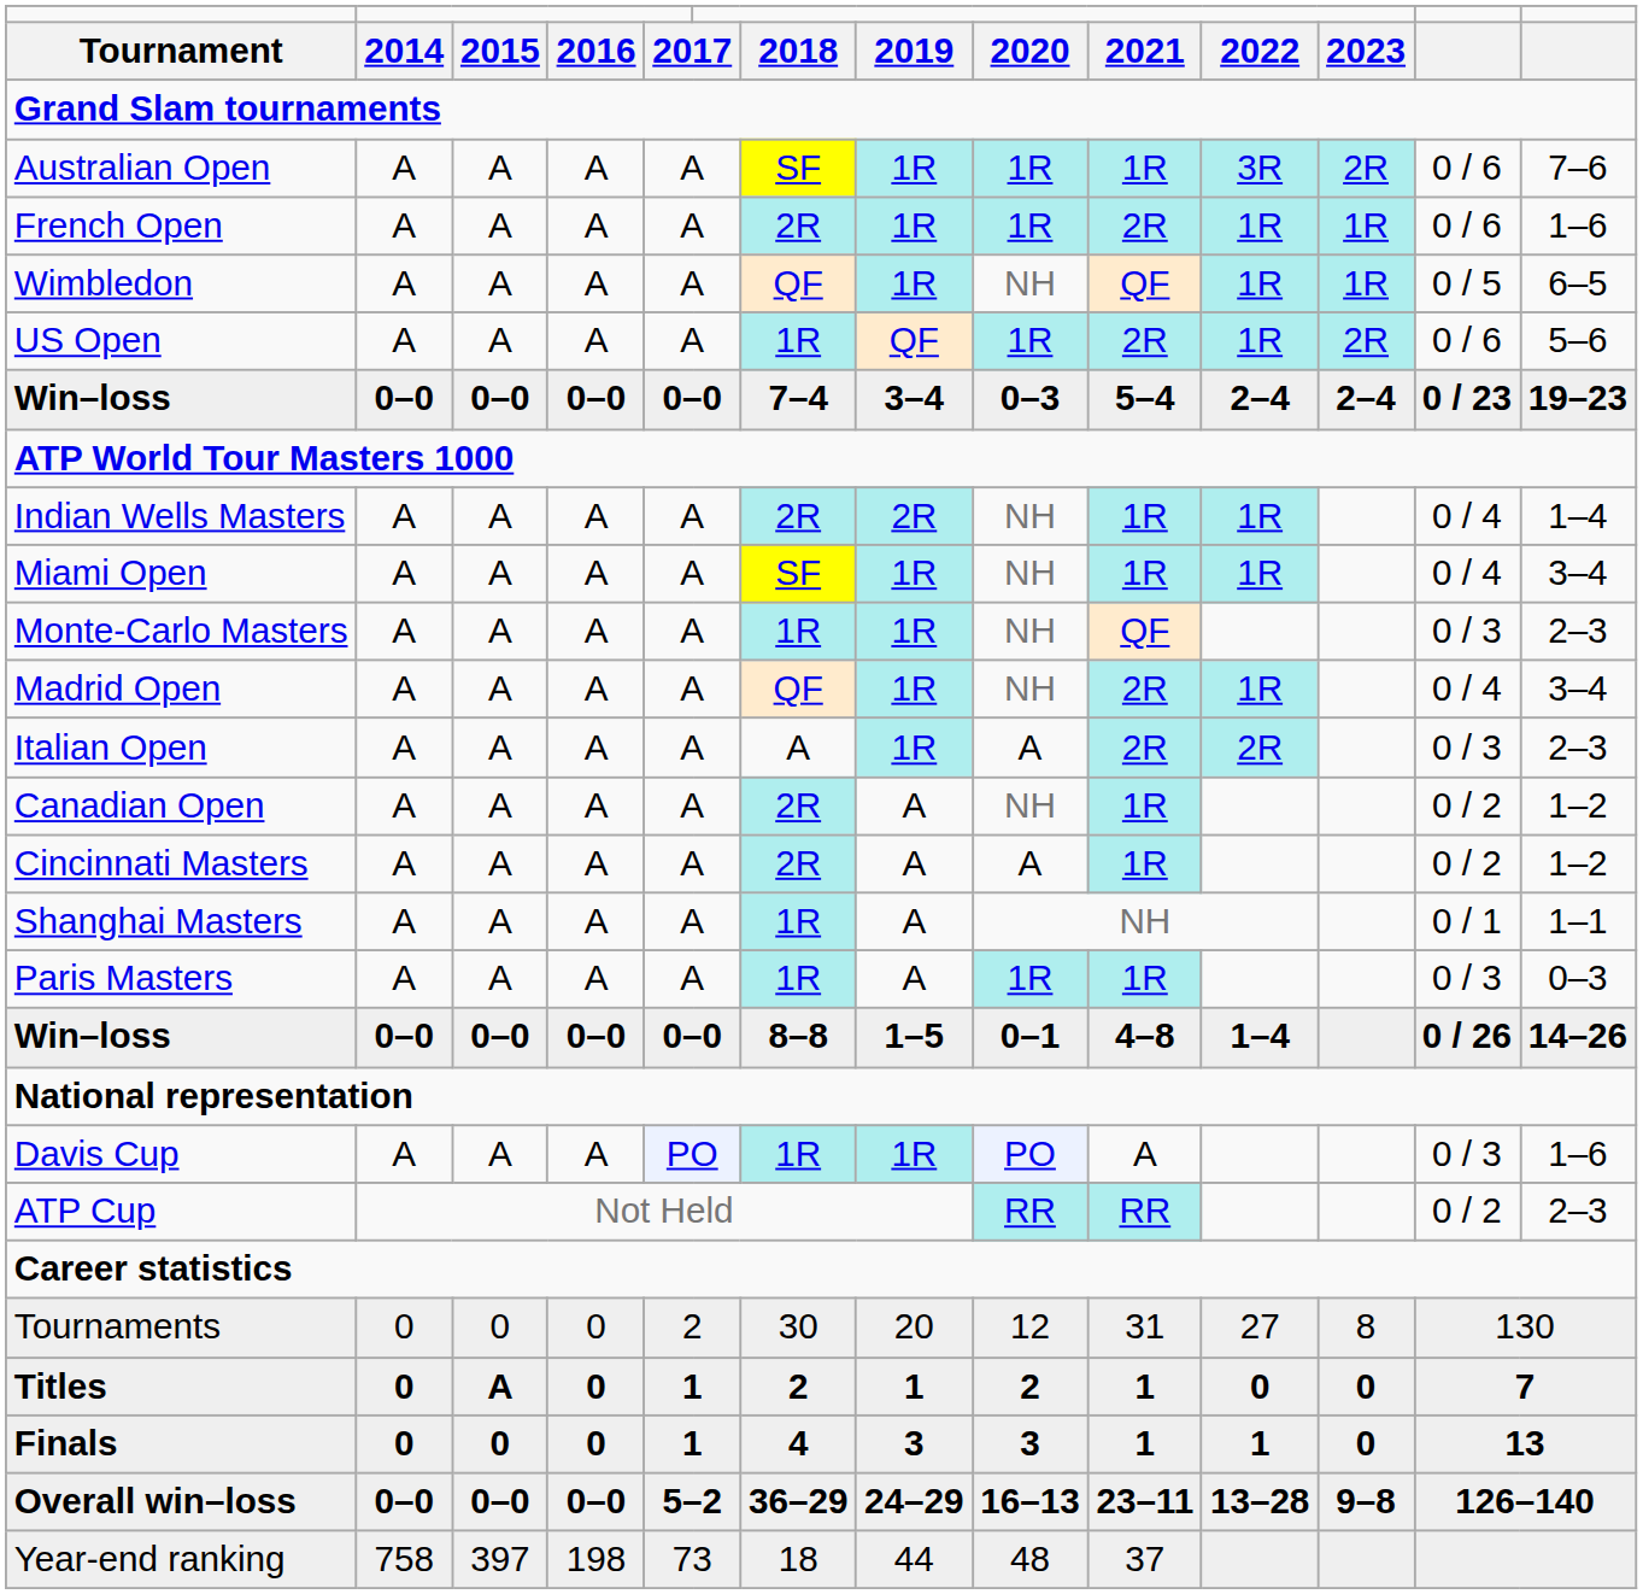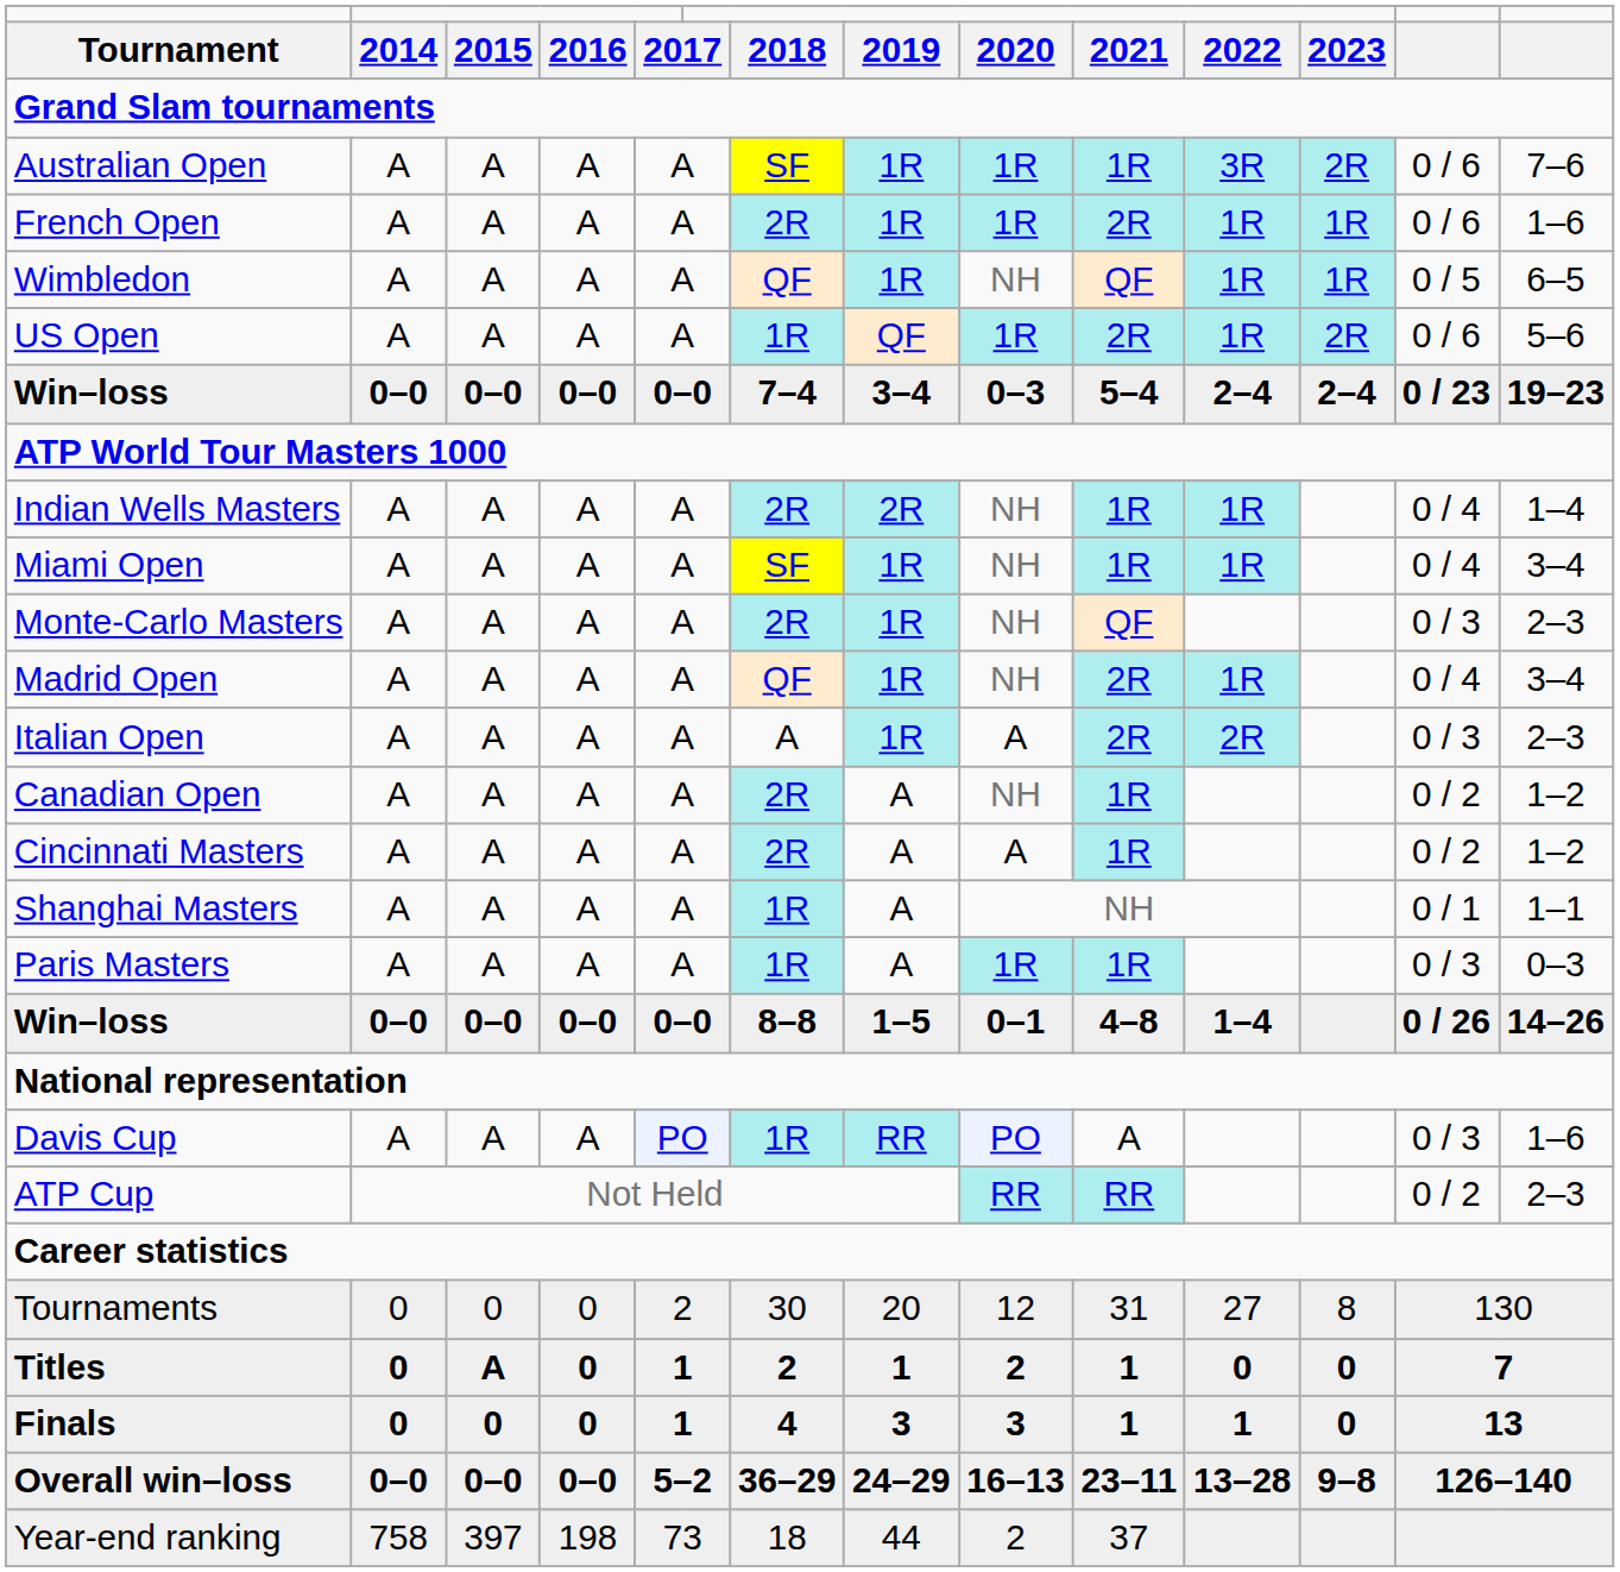 <table class=wikitable style=text-align:center;font-size:97%>
 <tr>
 <td></td>
 <td colspan=4></td>
 <td colspan="7"></td>
 <td></td>
 <td colspan="2"></td>
 </tr>
 <tr>
 <th>Tournament</th>
 <th><a href='#'>2014</a></th>
 <th><a href='#'>2015</a></th>
 <th><a href='#'>2016</a></th>
 <th colspan=2><a href='#'>2017</a></th>
 <th><a href='#'>2018</a></th>
 <th><a href='#'>2019</a></th>
 <th><a href='#'>2020</a></th>
 <th><a href='#'>2021</a></th>
 <th><a href='#'>2022</a></th>
 <th><a href='#'>2023</a></th>
 <th></th>
 <th></th>
 </tr>
 <tr>
 <td colspan="14" style="text-align:left"><strong><a href='#'>Grand Slam tournaments</a></strong></td>
 </tr>
 <tr>
 <td align=left><a href='#'>Australian Open</a></td>
 <td>A</td>
 <td>A</td>
 <td>A</td>
 <td colspan=2>A</td>
 <td bgcolor=yellow><a href='#'>SF</a></td>
 <td bgcolor=afeeee><a href='#'>1R</a></td>
 <td bgcolor=afeeee><a href='#'>1R</a></td>
 <td bgcolor=afeeee><a href='#'>1R</a></td>
 <td bgcolor=afeeee><a href='#'>3R</a></td>
 <td bgcolor=afeeee><a href='#'>2R</a></td>
 <td>0 / 6</td>
 <td>7–6</td>
 </tr>
 <tr>
 <td align=left><a href='#'>French Open</a></td>
 <td>A</td>
 <td>A</td>
 <td>A</td>
 <td colspan=2>A</td>
 <td bgcolor=afeeee><a href='#'>2R</a></td>
 <td bgcolor=afeeee><a href='#'>1R</a></td>
 <td bgcolor=afeeee><a href='#'>1R</a></td>
 <td bgcolor=afeeee><a href='#'>2R</a></td>
 <td bgcolor=afeeee><a href='#'>1R</a></td>
 <td bgcolor=afeeee><a href='#'>1R</a></td>
 <td>0 / 6</td>
 <td>1–6</td>
 </tr>
 <tr>
 <td align=left><a href='#'>Wimbledon</a></td>
 <td>A</td>
 <td>A</td>
 <td>A</td>
 <td colspan=2>A</td>
 <td bgcolor=ffebcd><a href='#'>QF</a></td>
 <td bgcolor=afeeee><a href='#'>1R</a></td>
 <td style=color:#767676>NH</td>
 <td bgcolor=ffebcd><a href='#'>QF</a></td>
 <td bgcolor=afeeee><a href='#'>1R</a></td>
 <td bgcolor=afeeee><a href='#'>1R</a></td>
 <td>0 / 5</td>
 <td>6–5</td>
 </tr>
 <tr>
 <td align=left><a href='#'>US Open</a></td>
 <td>A</td>
 <td>A</td>
 <td>A</td>
 <td colspan=2>A</td>
 <td bgcolor=afeeee><a href='#'>1R</a></td>
 <td bgcolor=ffebcd><a href='#'>QF</a></td>
 <td bgcolor=afeeee><a href='#'>1R</a></td>
 <td bgcolor=afeeee><a href='#'>2R</a></td>
 <td bgcolor=afeeee><a href='#'>1R</a></td>
 <td bgcolor=afeeee><a href='#'>2R</a></td>
 <td>0 / 6</td>
 <td>5–6</td>
 </tr>
 <tr style=font-weight:bold;background:#efefef>
 <td style=text-align:left>Win–loss</td>
 <td>0–0</td>
 <td>0–0</td>
 <td>0–0</td>
 <td colspan=2>0–0</td>
 <td>7–4</td>
 <td>3–4</td>
 <td>0–3</td>
 <td>5–4</td>
 <td>2–4</td>
 <td>2–4</td>
 <td>0 / 23</td>
 <td>19–23</td>
 </tr>
 <tr>
 <td colspan="14" style="text-align:left"><strong><a href='#'>ATP World Tour Masters 1000</a></strong></td>
 </tr>
 <tr>
 <td align=left><a href='#'>Indian Wells Masters</a></td>
 <td>A</td>
 <td>A</td>
 <td>A</td>
 <td colspan=2>A</td>
 <td bgcolor=afeeee><a href='#'>2R</a></td>
 <td bgcolor=afeeee><a href='#'>2R</a></td>
 <td style=color:#767676>NH</td>
 <td bgcolor=afeeee><a href='#'>1R</a></td>
 <td bgcolor=afeeee><a href='#'>1R</a></td>
 <td></td>
 <td>0 / 4</td>
 <td>1–4</td>
 </tr>
 <tr>
 <td align=left><a href='#'>Miami Open</a></td>
 <td>A</td>
 <td>A</td>
 <td>A</td>
 <td colspan=2>A</td>
 <td bgcolor=yellow><a href='#'>SF</a></td>
 <td bgcolor=afeeee><a href='#'>1R</a></td>
 <td style=color:#767676>NH</td>
 <td bgcolor=afeeee><a href='#'>1R</a></td>
 <td bgcolor=afeeee><a href='#'>1R</a></td>
 <td></td>
 <td>0 / 4</td>
 <td>3–4</td>
 </tr>
 <tr>
 <td align=left><a href='#'>Monte-Carlo Masters</a></td>
 <td>A</td>
 <td>A</td>
 <td>A</td>
 <td colspan=2>A</td>
-<td bgcolor=afeeee><a href='#'>1R</a></td>
+<td bgcolor=afeeee><a href='#'>2R</a></td>
 <td bgcolor=afeeee><a href='#'>1R</a></td>
 <td style=color:#767676>NH</td>
 <td style=background:#ffebcd><a href='#'>QF</a></td>
 <td></td>
 <td></td>
 <td>0 / 3</td>
 <td>2–3</td>
 </tr>
 <tr>
 <td align=left><a href='#'>Madrid Open</a></td>
 <td>A</td>
 <td>A</td>
 <td>A</td>
 <td colspan=2>A</td>
 <td bgcolor=ffebcd><a href='#'>QF</a></td>
 <td bgcolor=afeeee><a href='#'>1R</a></td>
 <td style=color:#767676>NH</td>
 <td bgcolor=afeeee><a href='#'>2R</a></td>
 <td bgcolor=afeeee><a href='#'>1R</a></td>
 <td></td>
 <td>0 / 4</td>
 <td>3–4</td>
 </tr>
 <tr>
 <td align=left><a href='#'>Italian Open</a></td>
 <td>A</td>
 <td>A</td>
 <td>A</td>
 <td colspan=2>A</td>
 <td>A</td>
 <td bgcolor=afeeee><a href='#'>1R</a></td>
 <td>A</td>
 <td bgcolor=afeeee><a href='#'>2R</a></td>
 <td bgcolor=afeeee><a href='#'>2R</a></td>
 <td></td>
 <td>0 / 3</td>
 <td>2–3</td>
 </tr>
 <tr>
 <td align=left><a href='#'>Canadian Open</a></td>
 <td>A</td>
 <td>A</td>
 <td>A</td>
 <td colspan=2>A</td>
 <td bgcolor=afeeee><a href='#'>2R</a></td>
 <td>A</td>
 <td style=color:#767676>NH</td>
 <td bgcolor=afeeee><a href='#'>1R</a></td>
 <td></td>
 <td></td>
 <td>0 / 2</td>
 <td>1–2</td>
 </tr>
 <tr>
 <td align=left><a href='#'>Cincinnati Masters</a></td>
 <td>A</td>
 <td>A</td>
 <td>A</td>
 <td colspan=2>A</td>
 <td bgcolor=afeeee><a href='#'>2R</a></td>
 <td>A</td>
 <td>A</td>
 <td bgcolor=afeeee><a href='#'>1R</a></td>
 <td></td>
 <td></td>
 <td>0 / 2</td>
 <td>1–2</td>
 </tr>
 <tr>
 <td align=left><a href='#'>Shanghai Masters</a></td>
 <td>A</td>
 <td>A</td>
 <td>A</td>
 <td colspan=2>A</td>
 <td bgcolor=afeeee><a href='#'>1R</a></td>
 <td>A</td>
 <td colspan="3" style="color:#767676">NH</td>
 <td></td>
 <td>0 / 1</td>
 <td>1–1</td>
 </tr>
 <tr>
 <td align=left><a href='#'>Paris Masters</a></td>
 <td>A</td>
 <td>A</td>
 <td>A</td>
 <td colspan=2>A</td>
 <td bgcolor=afeeee><a href='#'>1R</a></td>
 <td>A</td>
 <td bgcolor=afeeee><a href='#'>1R</a></td>
 <td bgcolor=afeeee><a href='#'>1R</a></td>
 <td></td>
 <td></td>
 <td>0 / 3</td>
 <td>0–3</td>
 </tr>
 <tr style=font-weight:bold;background:#efefef>
 <td style=text-align:left>Win–loss</td>
 <td>0–0</td>
 <td>0–0</td>
 <td>0–0</td>
 <td colspan=2>0–0</td>
 <td>8–8</td>
 <td>1–5</td>
 <td>0–1</td>
 <td>4–8</td>
 <td>1–4</td>
 <td></td>
 <td>0 / 26</td>
 <td>14–26</td>
 </tr>
 <tr>
 <td colspan="14" style="text-align:left"><strong>National representation</strong></td>
 </tr>
 <tr>
 <td align=left><a href='#'>Davis Cup</a></td>
 <td>A</td>
 <td>A</td>
 <td>A</td>
 <td colspan=2 bgcolor=ecf2ff><a href='#'>PO</a></td>
 <td bgcolor=afeeee><a href='#'>1R</a></td>
-<td bgcolor=afeeee><a href='#'>1R</a></td>
+<td bgcolor=afeeee><a href='#'>RR</a></td>
 <td bgcolor=ecf2ff><a href='#'>PO</a></td>
 <td>A</td>
 <td></td>
 <td></td>
 <td>0 / 3</td>
 <td>1–6</td>
 </tr>
 <tr>
 <td align=left><a href='#'>ATP Cup</a></td>
 <td colspan=7 style=color:#767676>Not Held</td>
 <td bgcolor=afeeee><a href='#'>RR</a></td>
 <td bgcolor=afeeee><a href='#'>RR</a></td>
 <td></td>
 <td></td>
 <td>0 / 2</td>
 <td>2–3</td>
 </tr>
 <tr>
 <td colspan="14" style="text-align:left"><strong>Career statistics</strong></td>
 </tr>
 <tr style=background:#efefef>
 <td align=left>Tournaments</td>
 <td>0</td>
 <td>0</td>
 <td>0</td>
 <td colspan=2>2</td>
 <td>30</td>
 <td>20</td>
 <td>12</td>
 <td>31</td>
 <td>27</td>
 <td>8</td>
 <td colspan="2">130</td>
 </tr>
 <tr style=font-weight:bold;background:#efefef>
 <td style=text-align:left>Titles</td>
 <td>0</td>
 <td>A</td>
 <td>0</td>
 <td colspan=2>1</td>
 <td>2</td>
 <td>1</td>
 <td>2</td>
 <td>1</td>
 <td>0</td>
 <td>0</td>
 <td colspan="2">7</td>
 </tr>
 <tr style=font-weight:bold;background:#efefef>
 <td style=text-align:left>Finals</td>
 <td>0</td>
 <td>0</td>
 <td>0</td>
 <td colspan=2>1</td>
 <td>4</td>
 <td>3</td>
 <td>3</td>
 <td>1</td>
 <td>1</td>
 <td>0</td>
 <td colspan="2">13</td>
 </tr>
 <tr style=font-weight:bold;background:#efefef>
 <td style=text-align:left>Overall win–loss</td>
 <td>0–0</td>
 <td>0–0</td>
 <td>0–0</td>
 <td colspan=2>5–2</td>
 <td>36–29</td>
 <td>24–29</td>
 <td>16–13</td>
 <td>23–11</td>
 <td>13–28</td>
 <td>9–8</td>
 <td colspan="2">126–140</td>
 </tr>
 <tr style=background:#efefef>
 <td align=left>Year-end ranking</td>
 <td>758</td>
 <td>397</td>
 <td>198</td>
 <td colspan=2>73</td>
 <td>18</td>
 <td>44</td>
-<td>48</td>
+<td>2</td>
 <td>37</td>
 <td></td>
 <td></td>
 <td colspan="2"></td>
 </tr>
 </table>
